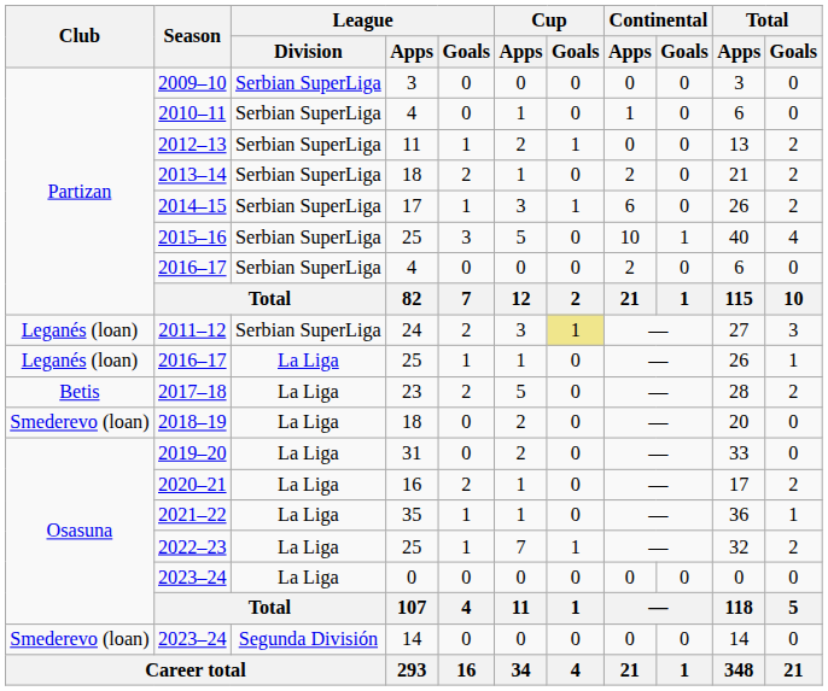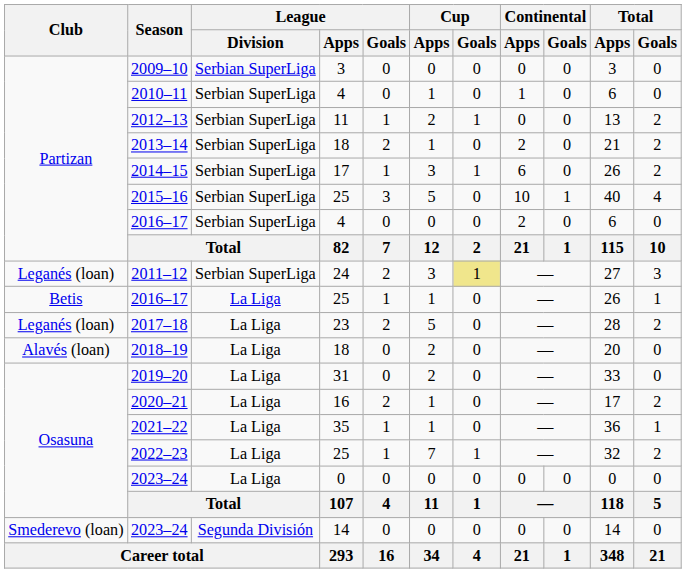 <table class="wikitable" style="text-align:center">
 <tr>
 <th rowspan="2">Club</th>
 <th rowspan="2">Season</th>
 <th colspan="3">League</th>
 <th colspan="2">Cup</th>
 <th colspan="2">Continental</th>
 <th colspan="2">Total</th>
 </tr>
 <tr>
 <th>Division</th>
 <th>Apps</th>
 <th>Goals</th>
 <th>Apps</th>
 <th>Goals</th>
 <th>Apps</th>
 <th>Goals</th>
 <th>Apps</th>
 <th>Goals</th>
 </tr>
 <tr>
 <td rowspan="8"><a href='#'>Partizan</a></td>
 <td><a href='#'>2009–10</a></td>
 <td><a href='#'>Serbian SuperLiga</a></td>
 <td>3</td>
 <td>0</td>
 <td>0</td>
 <td>0</td>
 <td>0</td>
 <td>0</td>
 <td>3</td>
 <td>0</td>
 </tr>
 <tr>
 <td><a href='#'>2010–11</a></td>
 <td>Serbian SuperLiga</td>
 <td>4</td>
 <td>0</td>
 <td>1</td>
 <td>0</td>
 <td>1</td>
 <td>0</td>
 <td>6</td>
 <td>0</td>
 </tr>
 <tr>
 <td><a href='#'>2012–13</a></td>
 <td>Serbian SuperLiga</td>
 <td>11</td>
 <td>1</td>
 <td>2</td>
 <td>1</td>
 <td>0</td>
 <td>0</td>
 <td>13</td>
 <td>2</td>
 </tr>
 <tr>
 <td><a href='#'>2013–14</a></td>
 <td>Serbian SuperLiga</td>
 <td>18</td>
 <td>2</td>
 <td>1</td>
 <td>0</td>
 <td>2</td>
 <td>0</td>
 <td>21</td>
 <td>2</td>
 </tr>
 <tr>
 <td><a href='#'>2014–15</a></td>
 <td>Serbian SuperLiga</td>
 <td>17</td>
 <td>1</td>
 <td>3</td>
 <td>1</td>
 <td>6</td>
 <td>0</td>
 <td>26</td>
 <td>2</td>
 </tr>
 <tr>
 <td><a href='#'>2015–16</a></td>
 <td>Serbian SuperLiga</td>
 <td>25</td>
 <td>3</td>
 <td>5</td>
 <td>0</td>
 <td>10</td>
 <td>1</td>
 <td>40</td>
 <td>4</td>
 </tr>
 <tr>
 <td><a href='#'>2016–17</a></td>
 <td>Serbian SuperLiga</td>
 <td>4</td>
 <td>0</td>
 <td>0</td>
 <td>0</td>
 <td>2</td>
 <td>0</td>
 <td>6</td>
 <td>0</td>
 </tr>
 <tr>
 <th colspan="2">Total</th>
 <th>82</th>
 <th>7</th>
 <th>12</th>
 <th>2</th>
 <th>21</th>
 <th>1</th>
 <th>115</th>
 <th>10</th>
 </tr>
 <tr>
 <td><a href='#'>Leganés</a> (loan)</td>
 <td><a href='#'>2011–12</a></td>
 <td>Serbian SuperLiga</td>
 <td>24</td>
 <td>2</td>
 <td>3</td>
 <td style="background: khaki;">1</td>
 <td colspan="2">—</td>
 <td>27</td>
 <td>3</td>
 </tr>
 <tr>
-<td><a href='#'>Leganés</a> (loan)</td>
+<td><a href='#'>Betis</a></td>
 <td><a href='#'>2016–17</a></td>
 <td><a href='#'>La Liga</a></td>
 <td>25</td>
 <td>1</td>
 <td>1</td>
 <td>0</td>
 <td colspan="2">—</td>
 <td>26</td>
 <td>1</td>
 </tr>
 <tr>
-<td><a href='#'>Betis</a></td>
+<td><a href='#'>Leganés</a> (loan)</td>
 <td><a href='#'>2017–18</a></td>
 <td>La Liga</td>
 <td>23</td>
 <td>2</td>
 <td>5</td>
 <td>0</td>
 <td colspan="2">—</td>
 <td>28</td>
 <td>2</td>
 </tr>
 <tr>
-<td><a href='#'>Smederevo</a> (loan)</td>
+<td><a href='#'>Alavés</a> (loan)</td>
 <td><a href='#'>2018–19</a></td>
 <td>La Liga</td>
 <td>18</td>
 <td>0</td>
 <td>2</td>
 <td>0</td>
 <td colspan="2">—</td>
 <td>20</td>
 <td>0</td>
 </tr>
 <tr>
 <td rowspan="6"><a href='#'>Osasuna</a></td>
 <td><a href='#'>2019–20</a></td>
 <td>La Liga</td>
 <td>31</td>
 <td>0</td>
 <td>2</td>
 <td>0</td>
 <td colspan="2">—</td>
 <td>33</td>
 <td>0</td>
 </tr>
 <tr>
 <td><a href='#'>2020–21</a></td>
 <td>La Liga</td>
 <td>16</td>
 <td>2</td>
 <td>1</td>
 <td>0</td>
 <td colspan="2">—</td>
 <td>17</td>
 <td>2</td>
 </tr>
 <tr>
 <td><a href='#'>2021–22</a></td>
 <td>La Liga</td>
 <td>35</td>
 <td>1</td>
 <td>1</td>
 <td>0</td>
 <td colspan="2">—</td>
 <td>36</td>
 <td>1</td>
 </tr>
 <tr>
 <td><a href='#'>2022–23</a></td>
 <td>La Liga</td>
 <td>25</td>
 <td>1</td>
 <td>7</td>
 <td>1</td>
 <td colspan="2">—</td>
 <td>32</td>
 <td>2</td>
 </tr>
 <tr>
 <td><a href='#'>2023–24</a></td>
 <td>La Liga</td>
 <td>0</td>
 <td>0</td>
 <td>0</td>
 <td>0</td>
 <td>0</td>
 <td>0</td>
 <td>0</td>
 <td>0</td>
 </tr>
 <tr>
 <th colspan="2">Total</th>
 <th>107</th>
 <th>4</th>
 <th>11</th>
 <th>1</th>
 <th colspan="2">—</th>
 <th>118</th>
 <th>5</th>
 </tr>
 <tr>
 <td><a href='#'>Smederevo</a> (loan)</td>
 <td><a href='#'>2023–24</a></td>
 <td><a href='#'>Segunda División</a></td>
 <td>14</td>
 <td>0</td>
 <td>0</td>
 <td>0</td>
 <td>0</td>
 <td>0</td>
 <td>14</td>
 <td>0</td>
 </tr>
 <tr>
 <th colspan="3">Career total</th>
 <th>293</th>
 <th>16</th>
 <th>34</th>
 <th>4</th>
 <th>21</th>
 <th>1</th>
 <th>348</th>
 <th>21</th>
 </tr>
 </table>
